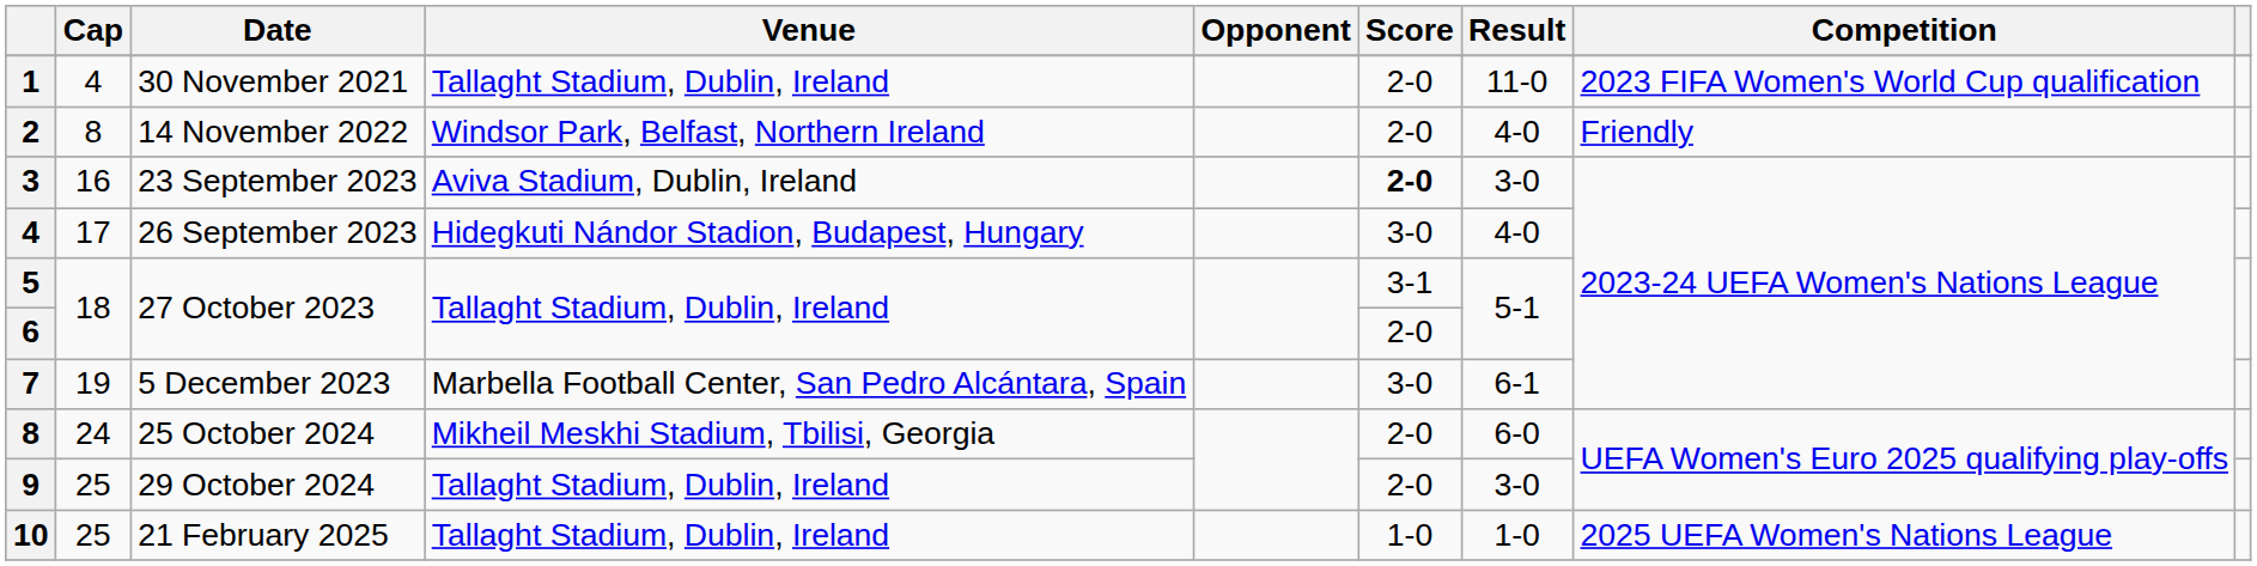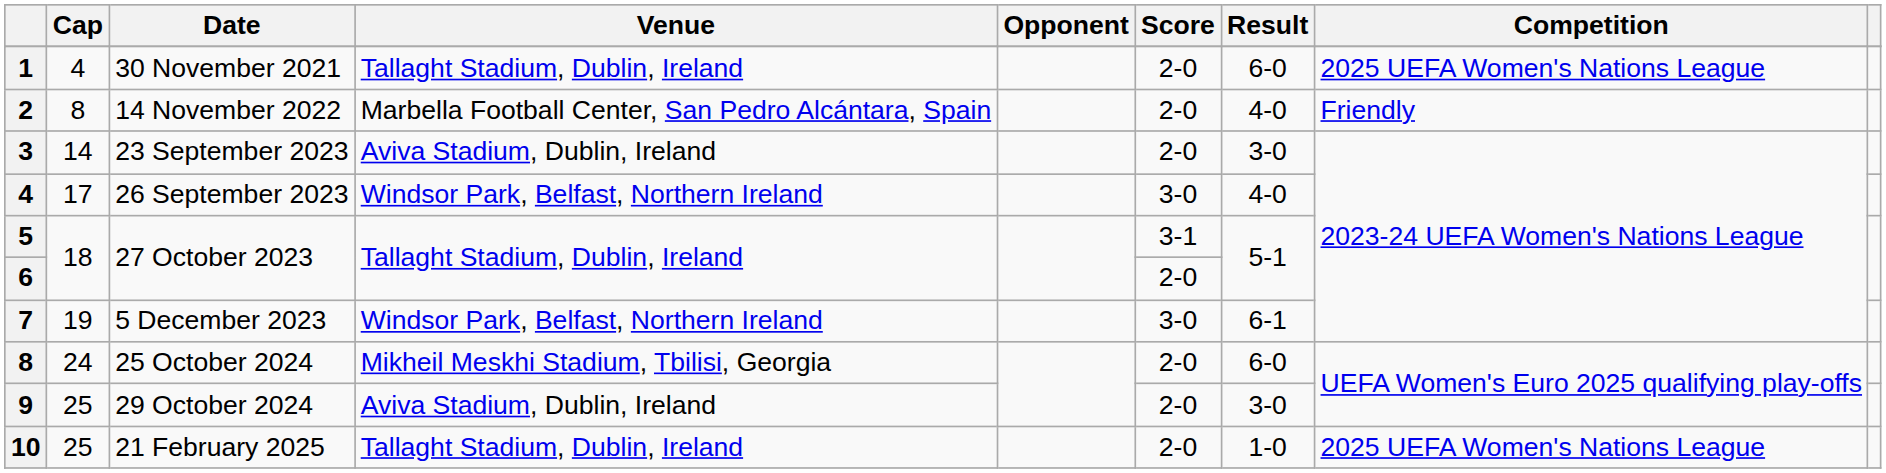 <table class="wikitable sortable">
 <tr>
 <th scope="col"></th>
 <th scope="col" style="text-align:center;">Cap</th>
 <th scope="col">Date</th>
 <th scope="col">Venue</th>
 <th scope="col">Opponent</th>
 <th scope="col">Score</th>
 <th scope="col">Result</th>
 <th scope="col">Competition</th>
 <th scope="col" class="unsortable"></th>
 </tr>
 <tr>
 </tr>
 <tr>
 <th scope="row">1</th>
 <td align=center>4</td>
 <td>30 November 2021</td>
 <td><a href='#'>Tallaght Stadium</a>, <a href='#'>Dublin</a>, <a href='#'>Ireland</a></td>
 <td></td>
 <td align=center>2-0</td>
-<td align=center>11-0</td>
-<td><a href='#'>2023 FIFA Women's World Cup qualification</a></td>
+<td align="center">6-0</td>
+<td><a href='#'>2025 UEFA Women's Nations League</a></td>
 <td></td>
 </tr>
 <tr>
 <th scope="row">2</th>
 <td align=center>8</td>
 <td>14 November 2022</td>
-<td><a href='#'>Windsor Park</a>, <a href='#'>Belfast</a>, <a href='#'>Northern Ireland</a></td>
+<td>Marbella Football Center, <a href='#'>San Pedro Alcántara</a>, <a href='#'>Spain</a></td>
 <td></td>
 <td align="center">2-0</td>
 <td align=center>4-0</td>
 <td><a href='#'>Friendly</a></td>
 <td></td>
 </tr>
 <tr>
 <th scope="row">3</th>
-<td align=center>16</td>
+<td align=center>14</td>
 <td>23 September 2023</td>
 <td><a href='#'>Aviva Stadium</a>, Dublin, Ireland</td>
 <td></td>
-<td align=center><strong>2-0</strong></td>
+<td align=center>2-0</td>
 <td align=center>3-0</td>
 <td rowspan="5"><a href='#'>2023-24 UEFA Women's Nations League</a></td>
 <td></td>
 </tr>
 <tr>
 <th scope="row">4</th>
 <td align=center>17</td>
 <td>26 September 2023</td>
-<td><a href='#'>Hidegkuti Nándor Stadion</a>, <a href='#'>Budapest</a>, <a href='#'>Hungary</a></td>
+<td><a href='#'>Windsor Park</a>, <a href='#'>Belfast</a>, <a href='#'>Northern Ireland</a></td>
 <td></td>
 <td align=center>3-0</td>
 <td align=center>4-0</td>
 <td></td>
 </tr>
 <tr>
 <th scope="row">5</th>
 <td rowspan="2" align=center>18</td>
 <td rowspan="2">27 October 2023</td>
 <td rowspan="2"><a href='#'>Tallaght Stadium</a>, <a href='#'>Dublin</a>, <a href='#'>Ireland</a></td>
 <td rowspan="2"></td>
 <td align=center>3-1</td>
 <td rowspan="2" align=center>5-1</td>
 <td rowspan="2" align=center></td>
 </tr>
 <tr>
 <th scope="row">6</th>
 <td align="center">2-0</td>
 </tr>
 <tr>
 <th>7</th>
 <td align=center>19</td>
 <td>5 December 2023</td>
-<td>Marbella Football Center, <a href='#'>San Pedro Alcántara</a>, <a href='#'>Spain</a></td>
+<td><a href='#'>Windsor Park</a>, <a href='#'>Belfast</a>, <a href='#'>Northern Ireland</a></td>
 <td></td>
 <td align=center>3-0</td>
 <td align=center>6-1</td>
 <td></td>
 </tr>
 <tr>
 <th>8</th>
 <td align="center">24</td>
 <td>25 October 2024</td>
 <td><a href='#'>Mikheil Meskhi Stadium</a>, <a href='#'>Tbilisi</a>, Georgia</td>
 <td rowspan="2"></td>
 <td align="center">2-0</td>
 <td align="center">6-0</td>
 <td rowspan="2"><a href='#'>UEFA Women's Euro 2025 qualifying play-offs</a></td>
 <td></td>
 </tr>
 <tr>
 <th>9</th>
 <td align="center">25</td>
 <td>29 October 2024</td>
-<td><a href='#'>Tallaght Stadium</a>, <a href='#'>Dublin</a>, <a href='#'>Ireland</a></td>
+<td><a href='#'>Aviva Stadium</a>, Dublin, Ireland</td>
 <td align="center">2-0</td>
 <td align="center">3-0</td>
 <td></td>
 </tr>
 <tr>
 <th>10</th>
 <td align="center">25</td>
 <td>21 February 2025</td>
 <td><a href='#'>Tallaght Stadium</a>, <a href='#'>Dublin</a>, <a href='#'>Ireland</a></td>
 <td></td>
-<td align="center">1-0</td>
+<td align=center>2-0</td>
 <td align="center">1-0</td>
 <td><a href='#'>2025 UEFA Women's Nations League</a></td>
 <td></td>
 </tr>
 </table>
